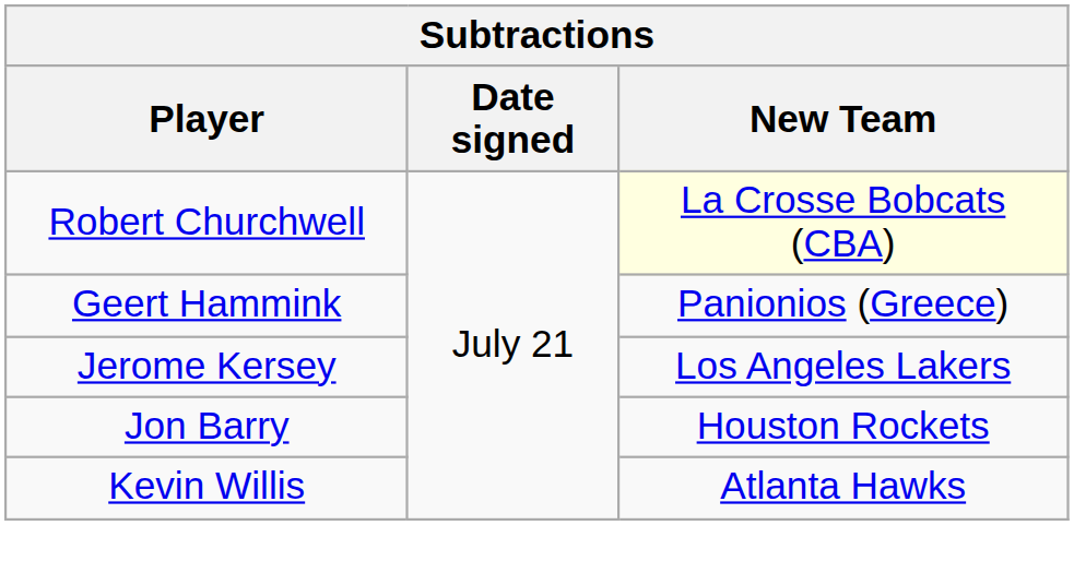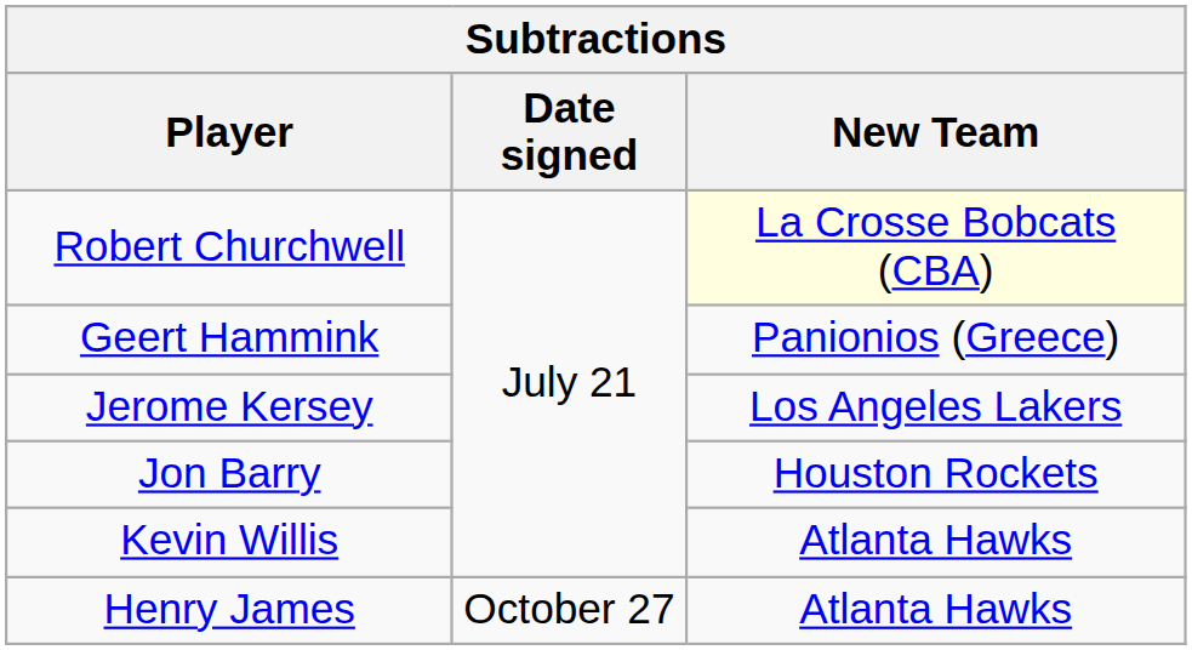 <table class="wikitable" style="text-align:center">
 <tr>
 <th colspan=3>Subtractions</th>
 </tr>
 <tr>
 <th style="width:160px">Player</th>
 <th style="width:80px">Date signed</th>
 <th style="width:180px">New Team</th>
 </tr>
 <tr>
 <td><a href='#'>Robert Churchwell</a></td>
 <td rowspan=5>July 21</td>
 <td style="background: lightyellow;"><a href='#'>La Crosse Bobcats</a> (<a href='#'>CBA</a>)</td>
 </tr>
 <tr>
 <td><a href='#'>Geert Hammink</a></td>
 <td><a href='#'>Panionios</a> (<a href='#'>Greece</a>)</td>
 </tr>
 <tr>
 <td><a href='#'>Jerome Kersey</a></td>
 <td><a href='#'>Los Angeles Lakers</a></td>
 </tr>
 <tr>
 <td><a href='#'>Jon Barry</a></td>
 <td><a href='#'>Houston Rockets</a></td>
 </tr>
 <tr>
 <td><a href='#'>Kevin Willis</a></td>
 <td><a href='#'>Atlanta Hawks</a></td>
 </tr>
+<tr>
+<td><a href='#'>Henry James</a></td>
+<td>October 27</td>
+<td><a href='#'>Atlanta Hawks</a></td>
+</tr>
 </table>
